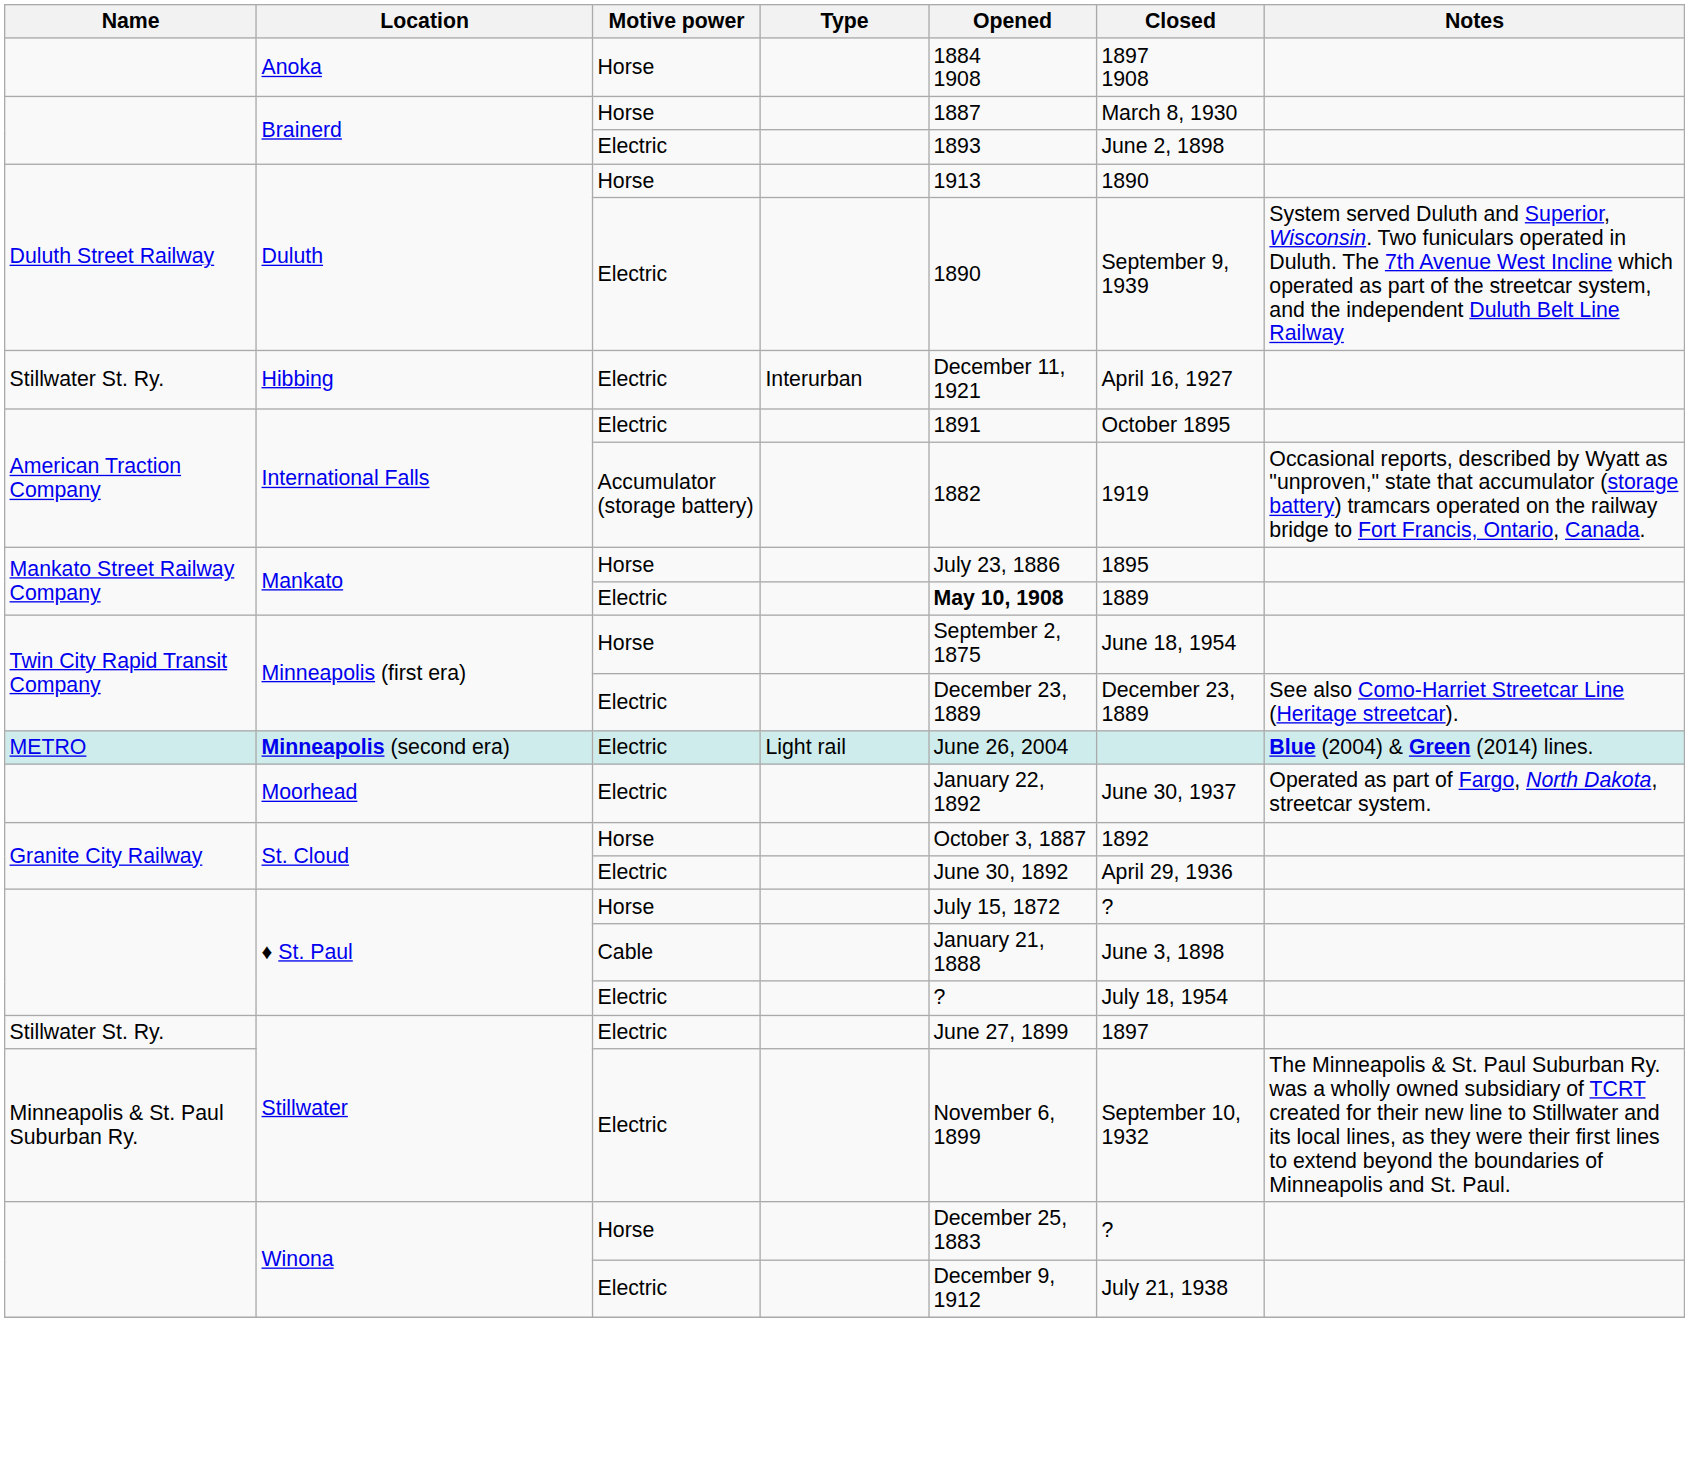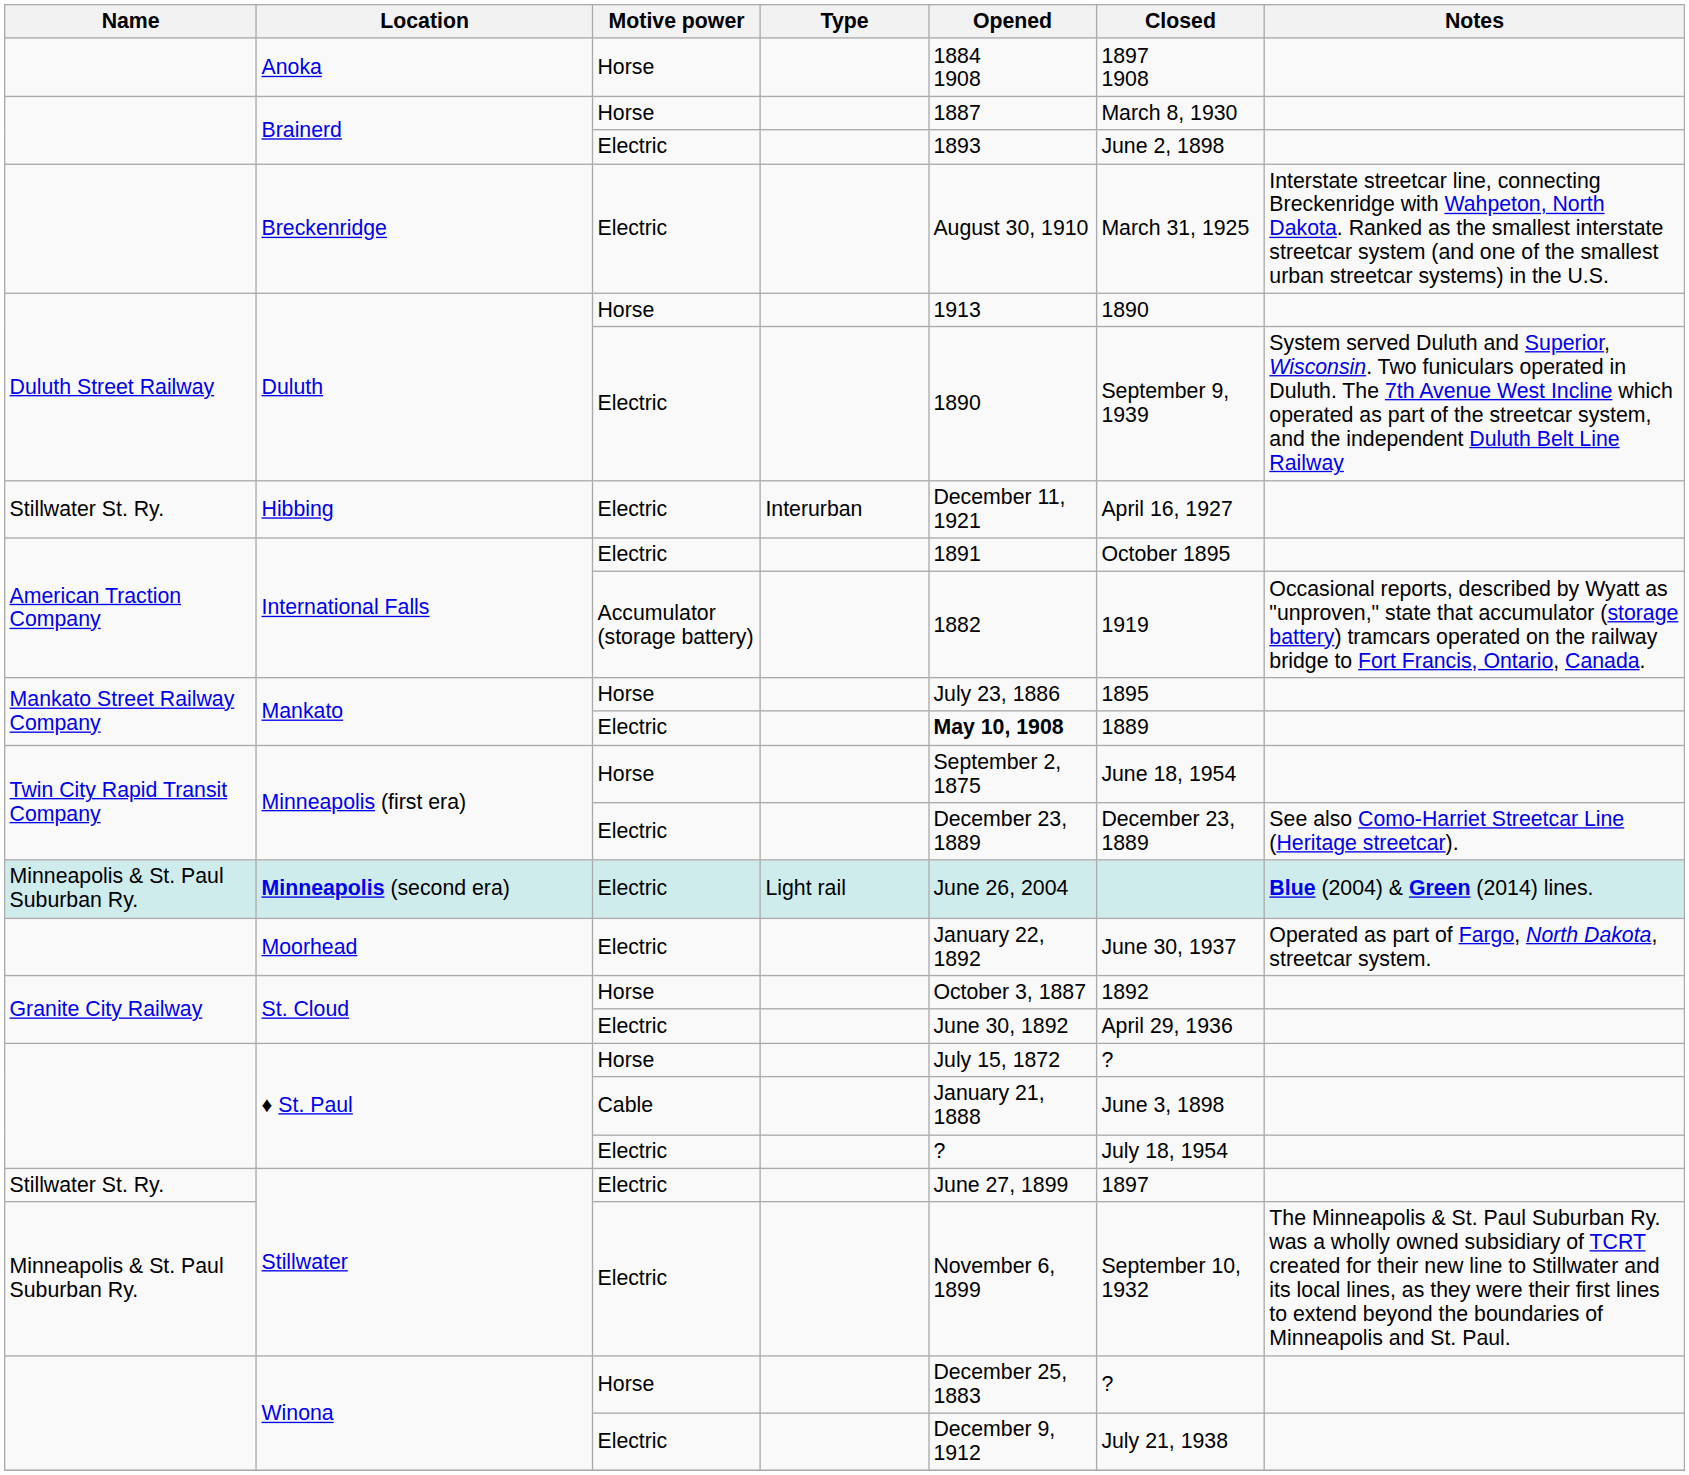 <table class="wikitable sortable" width=100%>
 <tr>
 <th width=15%>Name</th>
 <th width=20%>Location</th>
 <th width=10%>Motive power</th>
 <th width=10%>Type</th>
 <th width=10%>Opened</th>
 <th width=10%>Closed</th>
 <th class="unsortable" width=25%>Notes</th>
 </tr>
 <tr>
 <td> </td>
 <td><a href='#'>Anoka</a></td>
 <td>Horse</td>
 <td> </td>
 <td>1884<br>1908</td>
 <td>1897<br>1908</td>
 <td> </td>
 </tr>
 <tr>
 <td rowspan="2"> </td>
 <td rowspan="2"><a href='#'>Brainerd</a></td>
 <td>Horse</td>
 <td> </td>
 <td>1887</td>
 <td>March 8, 1930</td>
 <td> </td>
 </tr>
 <tr>
 <td>Electric</td>
 <td> </td>
 <td>1893</td>
 <td>June 2, 1898</td>
 <td> </td>
+</tr>
+<tr>
+<td> </td>
+<td><a href='#'>Breckenridge</a></td>
+<td>Electric</td>
+<td> </td>
+<td>August 30, 1910</td>
+<td>March 31, 1925</td>
+<td>Interstate streetcar line, connecting Breckenridge with <a href='#'>Wahpeton, North Dakota</a>. Ranked as the smallest interstate streetcar system (and one of the smallest urban streetcar systems) in the U.S.</td>
 </tr>
 <tr>
 <td rowspan="2"><a href='#'>Duluth Street Railway</a></td>
 <td rowspan="2"><a href='#'>Duluth</a></td>
 <td>Horse</td>
 <td> </td>
 <td>1913</td>
 <td>1890</td>
 <td> </td>
 </tr>
 <tr>
 <td>Electric</td>
 <td> </td>
 <td>1890</td>
 <td>September 9, 1939</td>
 <td>System served Duluth and <a href='#'>Superior</a>, <em><a href='#'>Wisconsin</a></em>. Two funiculars operated in Duluth. The <a href='#'>7th Avenue West Incline</a> which operated as part of the streetcar system, and the independent <a href='#'>Duluth Belt Line Railway</a></td>
 </tr>
 <tr>
 <td>Stillwater St. Ry.</td>
 <td><a href='#'>Hibbing</a></td>
 <td>Electric</td>
 <td>Interurban</td>
 <td>December 11, 1921</td>
 <td>April 16, 1927</td>
 <td> </td>
 </tr>
 <tr>
 <td rowspan="2"><a href='#'>American Traction Company</a></td>
 <td rowspan="2"><a href='#'>International Falls</a></td>
 <td>Electric</td>
 <td> </td>
 <td>1891</td>
 <td>October 1895</td>
 <td> </td>
 </tr>
 <tr>
 <td>Accumulator (storage battery)</td>
 <td> </td>
 <td>1882</td>
 <td>1919</td>
 <td>Occasional reports, described by Wyatt as "unproven," state that accumulator (<a href='#'>storage battery</a>) tramcars operated on the railway bridge to <a href='#'>Fort Francis, Ontario</a>, <a href='#'>Canada</a>.</td>
 </tr>
 <tr>
 <td rowspan="2"><a href='#'>Mankato Street Railway Company</a></td>
 <td rowspan=2><a href='#'>Mankato</a></td>
 <td>Horse</td>
 <td> </td>
 <td>July 23, 1886</td>
 <td>1895</td>
 <td> </td>
 </tr>
 <tr>
 <td>Electric</td>
 <td> </td>
 <td><strong>May 10, 1908</strong></td>
 <td>1889</td>
 <td> </td>
 </tr>
 <tr>
 <td rowspan="2"><a href='#'>Twin City Rapid Transit Company</a></td>
 <td rowspan="2"><a href='#'>Minneapolis</a> (first era)</td>
 <td>Horse</td>
 <td> </td>
 <td>September 2, 1875</td>
 <td>June 18, 1954</td>
 <td> </td>
 </tr>
 <tr>
 <td>Electric</td>
 <td> </td>
 <td>December 23, 1889</td>
 <td>December 23, 1889</td>
 <td>See also <a href='#'>Como-Harriet Streetcar Line</a> (<a href='#'>Heritage streetcar</a>).</td>
 </tr>
 <tr style="background:#CFECEC">
-<td><a href='#'>METRO</a></td>
+<td>Minneapolis & St. Paul Suburban Ry.</td>
 <td><strong><a href='#'>Minneapolis</a></strong> (second era)</td>
 <td>Electric</td>
 <td>Light rail</td>
 <td>June 26, 2004</td>
 <td> </td>
 <td><strong><a href='#'>Blue</a></strong> (2004) & <strong><a href='#'>Green</a></strong> (2014) lines.</td>
 </tr>
 <tr>
 <td> </td>
 <td><a href='#'>Moorhead</a></td>
 <td>Electric</td>
 <td> </td>
 <td>January 22, 1892</td>
 <td>June 30, 1937</td>
 <td>Operated as part of <a href='#'>Fargo</a>, <em><a href='#'>North Dakota</a></em>, streetcar system.</td>
 </tr>
 <tr>
 <td rowspan="2"><a href='#'>Granite City Railway</a></td>
 <td rowspan="2"><a href='#'>St. Cloud</a></td>
 <td>Horse</td>
 <td> </td>
 <td>October 3, 1887</td>
 <td>1892</td>
 <td> </td>
 </tr>
 <tr>
 <td>Electric</td>
 <td> </td>
 <td>June 30, 1892</td>
 <td>April 29, 1936</td>
 <td> </td>
 </tr>
 <tr>
 <td rowspan="3"> </td>
 <td rowspan="3">♦ <a href='#'>St. Paul</a></td>
 <td>Horse</td>
 <td> </td>
 <td>July 15, 1872</td>
 <td>?</td>
 <td> </td>
 </tr>
 <tr>
 <td>Cable</td>
 <td> </td>
 <td>January 21, 1888</td>
 <td>June 3, 1898</td>
 <td> </td>
 </tr>
 <tr>
 <td>Electric</td>
 <td> </td>
 <td>?</td>
 <td>July 18, 1954</td>
 <td> </td>
 </tr>
 <tr>
 <td>Stillwater St. Ry.</td>
 <td rowspan=2><a href='#'>Stillwater</a></td>
 <td>Electric</td>
 <td> </td>
 <td>June 27, 1899</td>
 <td>1897</td>
 <td> </td>
 </tr>
 <tr>
 <td>Minneapolis & St. Paul Suburban Ry.</td>
 <td>Electric</td>
 <td> </td>
 <td>November 6, 1899</td>
 <td>September 10, 1932</td>
 <td>The Minneapolis & St. Paul Suburban Ry. was a wholly owned subsidiary of <a href='#'>TCRT</a> created for their new line to Stillwater and its local lines, as they were their first lines to extend beyond the boundaries of Minneapolis and St. Paul.</td>
 </tr>
 <tr>
 <td rowspan="2"> </td>
 <td rowspan="2"><a href='#'>Winona</a></td>
 <td>Horse</td>
 <td> </td>
 <td>December 25, 1883</td>
 <td>?</td>
 <td> </td>
 </tr>
 <tr>
 <td>Electric</td>
 <td> </td>
 <td>December 9, 1912</td>
 <td>July 21, 1938</td>
 <td> </td>
 </tr>
 <tr>
 </tr>
 </table>
